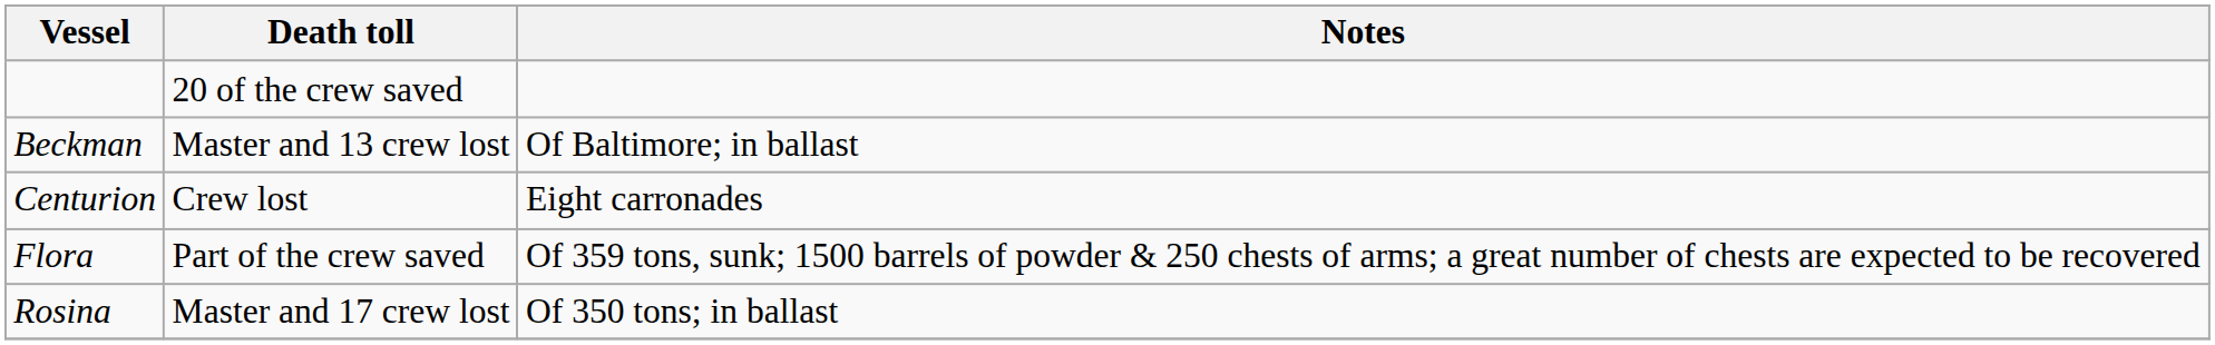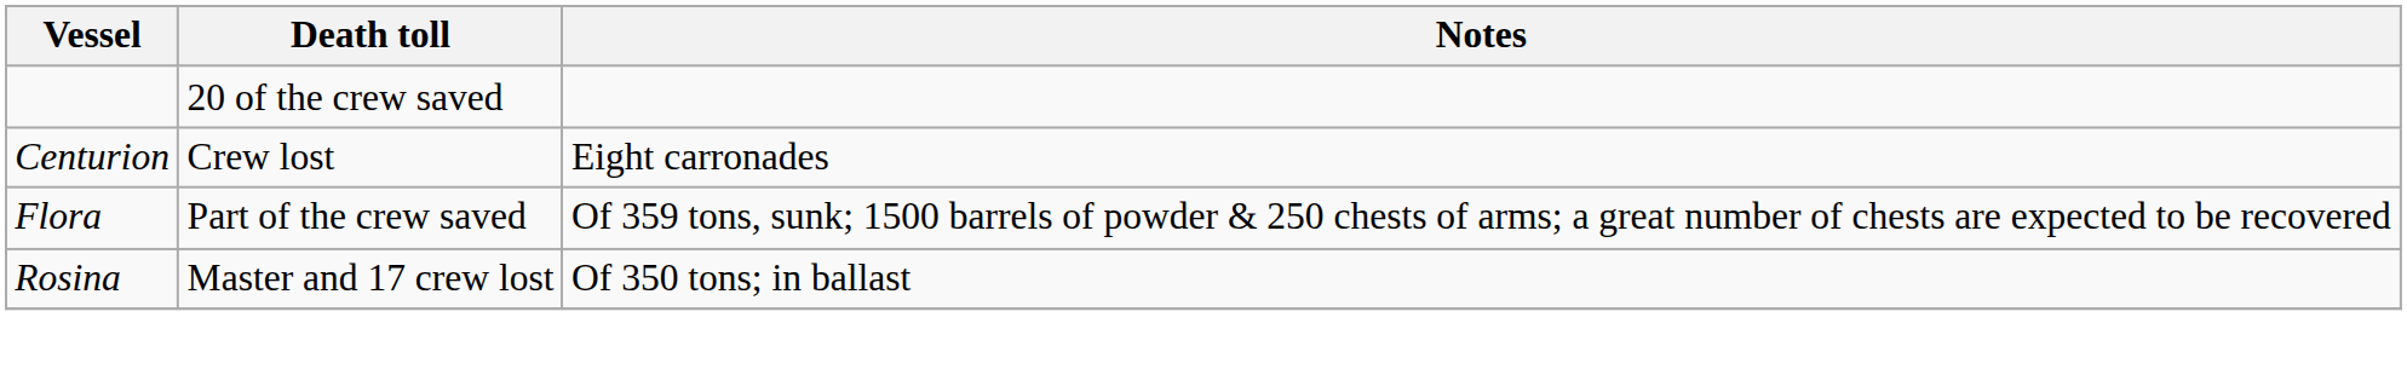 <table class=" wikitable">
 <tr>
 <th>Vessel</th>
 <th>Death toll</th>
 <th>Notes</th>
 </tr>
 <tr>
 <td></td>
 <td>20 of the crew saved</td>
 <td></td>
-</tr>
-<tr>
-<td><em>Beckman</em></td>
-<td>Master and 13 crew lost</td>
-<td>Of Baltimore; in ballast</td>
 </tr>
 <tr>
 <td><em>Centurion</em></td>
 <td>Crew lost</td>
 <td>Eight carronades</td>
 </tr>
 <tr>
 <td><em>Flora</em></td>
 <td>Part of the crew saved</td>
 <td>Of 359 tons, sunk; 1500 barrels of powder & 250 chests of arms; a great number of chests are expected to be recovered</td>
 </tr>
 <tr>
 <td><em>Rosina</em></td>
 <td>Master and 17 crew lost</td>
 <td>Of 350 tons; in ballast</td>
 </tr>
 <tr>
 </tr>
 </table>
